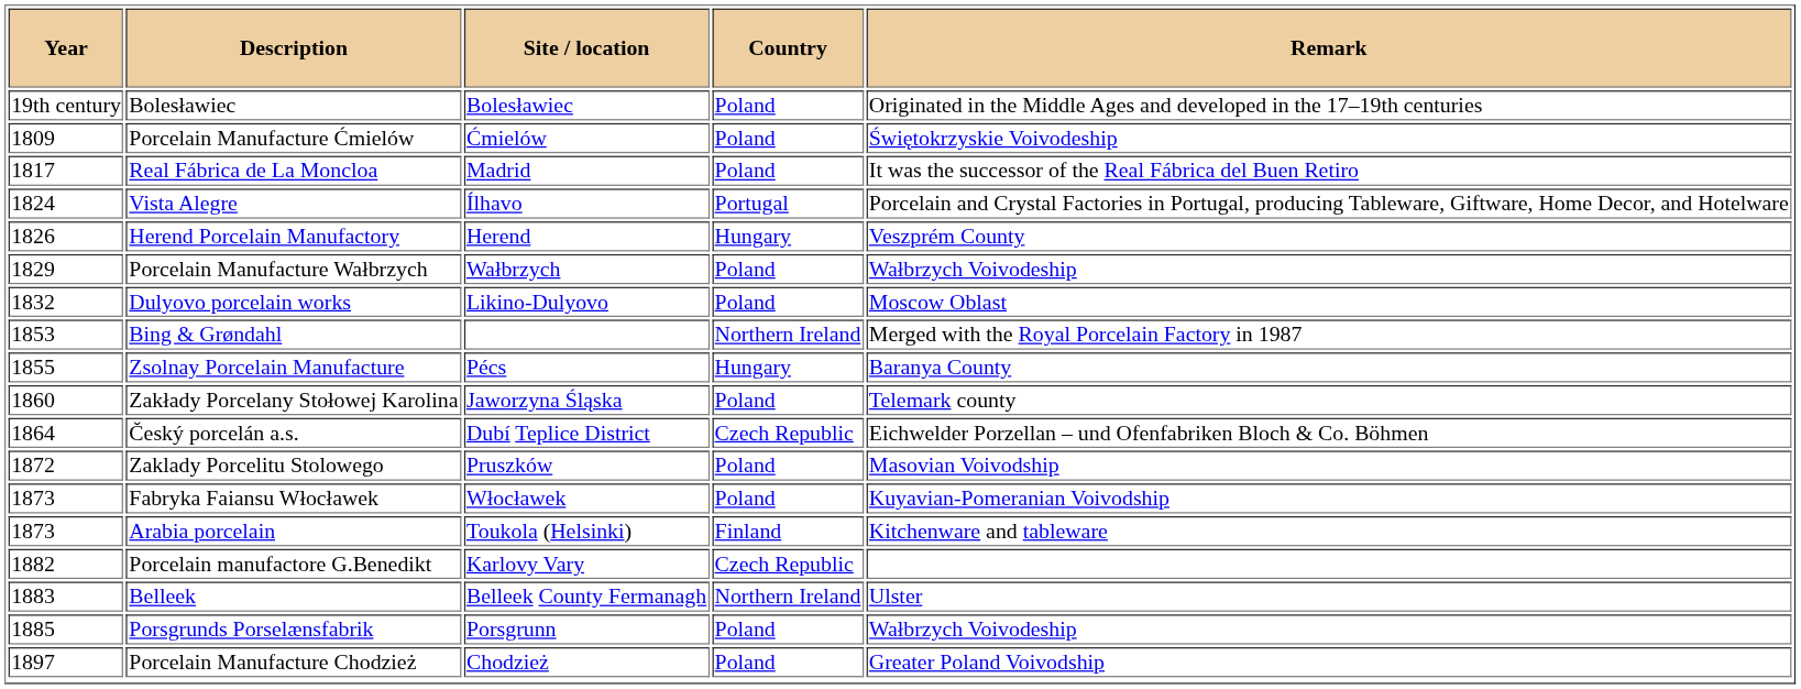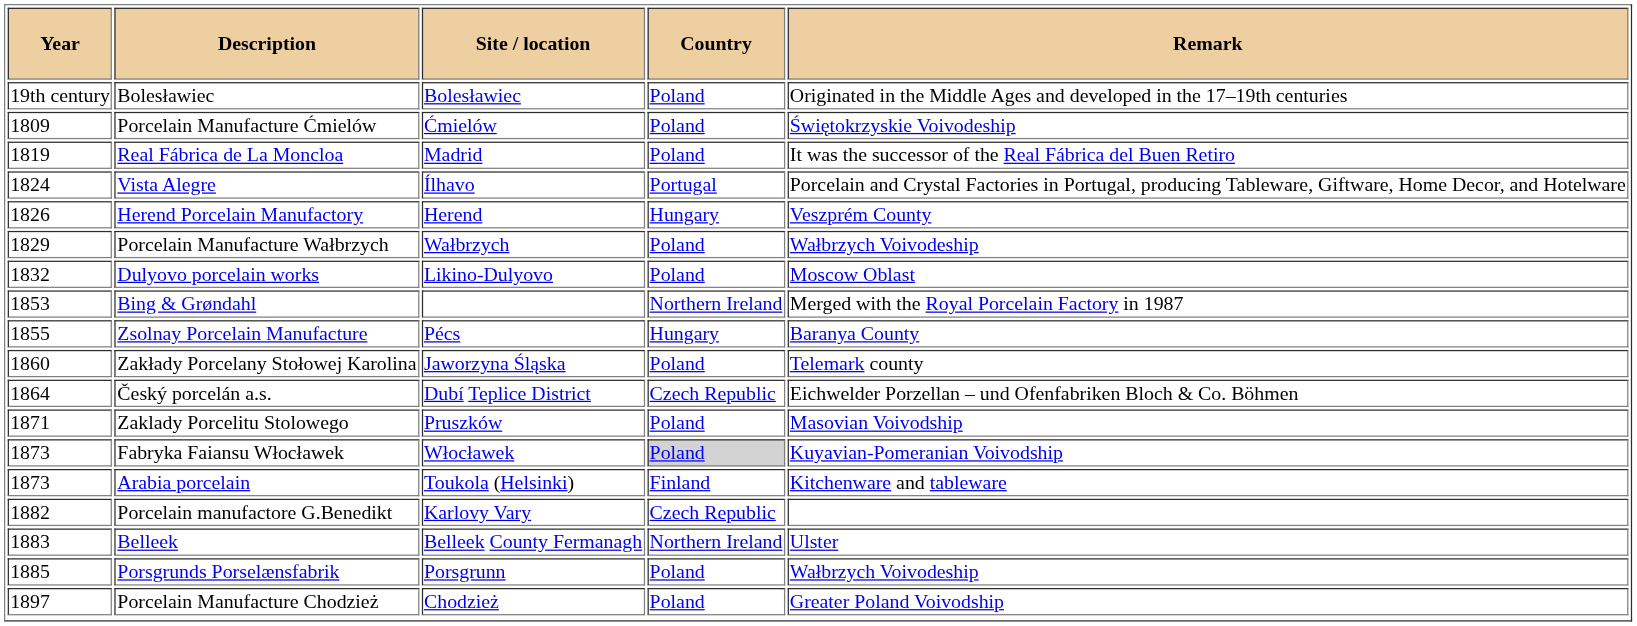 <table class="wikipedia sortable" border="1">
 <tr bgcolor="#EECFA1">
 <th>Year <br></th>
 <th>Description<br></th>
 <th class="unsortable"><br> Site / location<br> <br></th>
 <th>Country<br></th>
 <th class="unsortable"><br> Remark<br> <br></th>
 </tr>
 <tr class="wikitable sortable">
 <td>19th century</td>
 <td>Bolesławiec</td>
 <td><a href='#'>Bolesławiec</a></td>
 <td><a href='#'>Poland</a></td>
 <td>Originated in the Middle Ages and developed in the 17–19th centuries</td>
 </tr>
 <tr -->
 <td>1809</td>
 <td>Porcelain Manufacture Ćmielów</td>
 <td><a href='#'>Ćmielów</a></td>
 <td><a href='#'>Poland</a></td>
 <td><a href='#'>Świętokrzyskie Voivodeship</a></td>
 </tr>
 <tr -->
-<td>1817</td>
+<td>1819</td>
 <td><a href='#'>Real Fábrica de La Moncloa</a></td>
 <td><a href='#'>Madrid</a></td>
 <td><a href='#'>Poland</a></td>
 <td>It was the successor of the <a href='#'>Real Fábrica del Buen Retiro</a></td>
 </tr>
 <tr -->
 <td>1824</td>
 <td><a href='#'>Vista Alegre</a></td>
 <td><a href='#'>Ílhavo</a></td>
 <td><a href='#'>Portugal</a></td>
 <td>Porcelain and Crystal Factories in Portugal, producing Tableware, Giftware, Home Decor, and Hotelware</td>
 </tr>
 <tr -->
 <td>1826</td>
 <td><a href='#'>Herend Porcelain Manufactory</a></td>
 <td><a href='#'>Herend</a></td>
 <td><a href='#'>Hungary</a></td>
 <td><a href='#'>Veszprém County</a></td>
 </tr>
 <tr -->
 <td>1829</td>
 <td>Porcelain Manufacture Wałbrzych</td>
 <td><a href='#'>Wałbrzych</a></td>
 <td><a href='#'>Poland</a></td>
 <td><a href='#'>Wałbrzych Voivodeship</a></td>
 </tr>
 <tr -->
 <td>1832</td>
 <td><a href='#'>Dulyovo porcelain works</a></td>
 <td><a href='#'>Likino-Dulyovo</a></td>
 <td><a href='#'>Poland</a></td>
 <td><a href='#'>Moscow Oblast</a></td>
 </tr>
 <tr -->
 <td>1853</td>
 <td><a href='#'>Bing & Grøndahl</a></td>
 <td></td>
 <td><a href='#'>Northern Ireland</a></td>
 <td>Merged with the <a href='#'>Royal Porcelain Factory</a> in 1987</td>
 </tr>
 <tr -->
 <td>1855</td>
 <td><a href='#'>Zsolnay Porcelain Manufacture</a></td>
 <td><a href='#'>Pécs</a></td>
 <td><a href='#'>Hungary</a></td>
 <td><a href='#'>Baranya County</a></td>
 </tr>
 <tr -->
 <td>1860</td>
 <td>Zakłady Porcelany Stołowej Karolina</td>
 <td><a href='#'>Jaworzyna Śląska</a></td>
 <td><a href='#'>Poland</a></td>
 <td><a href='#'>Telemark</a> county</td>
 </tr>
 <tr -->
 <td>1864</td>
 <td>Český porcelán a.s.</td>
 <td><a href='#'>Dubí</a> <a href='#'>Teplice District</a></td>
 <td><a href='#'>Czech Republic</a></td>
 <td>Eichwelder Porzellan – und Ofenfabriken Bloch & Co. Böhmen</td>
 </tr>
 <tr -->
-<td>1872</td>
+<td>1871</td>
 <td>Zaklady Porcelitu Stolowego</td>
 <td><a href='#'>Pruszków</a></td>
 <td><a href='#'>Poland</a></td>
 <td><a href='#'>Masovian Voivodship</a></td>
 </tr>
 <tr -->
 <td>1873</td>
 <td>Fabryka Faiansu Włocławek</td>
 <td><a href='#'>Włocławek</a></td>
-<td><a href='#'>Poland</a></td>
+<td style="background: lightgrey;"><a href='#'>Poland</a></td>
 <td><a href='#'>Kuyavian-Pomeranian Voivodship</a></td>
 </tr>
 <tr -->
 <td>1873</td>
 <td><a href='#'>Arabia porcelain</a></td>
 <td><a href='#'>Toukola</a> (<a href='#'>Helsinki</a>)</td>
 <td><a href='#'>Finland</a></td>
 <td><a href='#'>Kitchenware</a> and <a href='#'>tableware</a></td>
 </tr>
 <tr -->
 <td>1882</td>
 <td>Porcelain manufactore G.Benedikt</td>
 <td><a href='#'>Karlovy Vary</a></td>
 <td><a href='#'>Czech Republic</a></td>
 <td></td>
 </tr>
 <tr -->
 <td>1883</td>
 <td><a href='#'>Belleek</a></td>
 <td><a href='#'>Belleek</a> <a href='#'>County Fermanagh</a></td>
 <td><a href='#'>Northern Ireland</a></td>
 <td><a href='#'>Ulster</a></td>
 </tr>
 <tr -->
 <td>1885</td>
 <td><a href='#'>Porsgrunds Porselænsfabrik</a></td>
 <td><a href='#'>Porsgrunn</a></td>
 <td><a href='#'>Poland</a></td>
 <td><a href='#'>Wałbrzych Voivodeship</a></td>
 </tr>
 <tr -->
 <td>1897</td>
 <td>Porcelain Manufacture Chodzież</td>
 <td><a href='#'>Chodzież</a></td>
 <td><a href='#'>Poland</a></td>
 <td><a href='#'>Greater Poland Voivodship</a></td>
 </tr>
 <tr -->
 </tr>
 </table>
